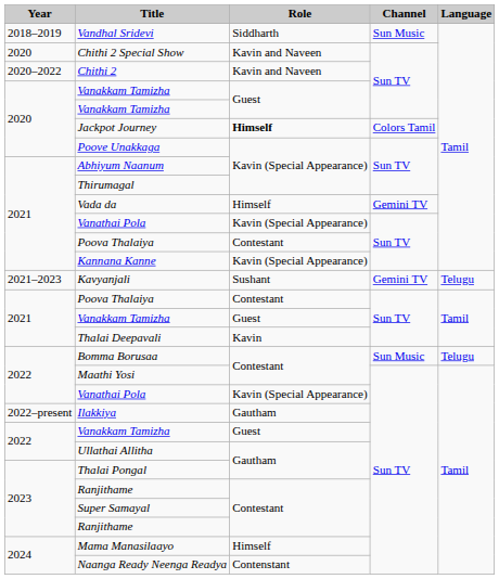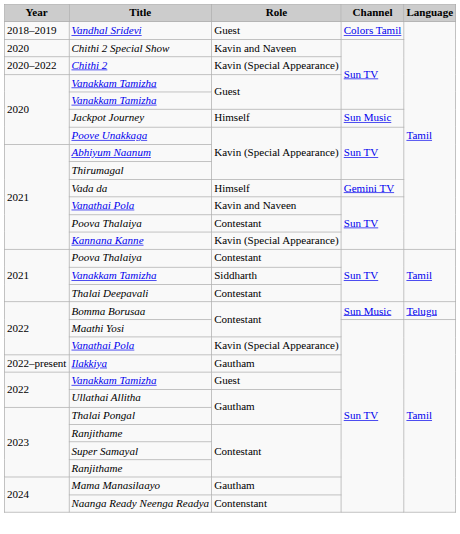 <table class="wikitable">
 <tr>
 <th style="background:#ccc;">Year</th>
 <th style="background:#ccc;">Title</th>
 <th style="background:#ccc;">Role</th>
 <th style="background:#ccc;">Channel</th>
 <th style="background:#ccc;">Language</th>
 </tr>
 <tr>
 <td>2018–2019</td>
 <td><em><a href='#'>Vandhal Sridevi</a></em></td>
-<td>Siddharth</td>
-<td><a href='#'>Sun Music</a></td>
+<td>Guest</td>
+<td><a href='#'>Colors Tamil</a></td>
 <td rowspan="13"><a href='#'>Tamil</a></td>
 </tr>
 <tr>
 <td>2020</td>
 <td><em>Chithi 2 Special Show</em></td>
 <td>Kavin and Naveen</td>
 <td rowspan="4"><a href='#'>Sun TV</a></td>
 </tr>
 <tr>
 <td>2020–2022</td>
 <td><em><a href='#'>Chithi 2</a></em></td>
-<td>Kavin and Naveen</td>
+<td>Kavin (Special Appearance)</td>
 </tr>
 <tr>
 <td rowspan="4">2020</td>
 <td><em><a href='#'>Vanakkam Tamizha</a></em></td>
 <td rowspan="2">Guest</td>
 </tr>
 <tr>
 <td><em><a href='#'>Vanakkam Tamizha</a></em></td>
 </tr>
 <tr>
 <td><em>Jackpot Journey</em></td>
-<td><strong>Himself</strong></td>
-<td><a href='#'>Colors Tamil</a></td>
+<td>Himself</td>
+<td><a href='#'>Sun Music</a></td>
 </tr>
 <tr>
 <td><a href='#'><em>Poove Unakkaga</em></a></td>
 <td rowspan=3>Kavin (Special Appearance)</td>
 <td rowspan="3"><a href='#'>Sun TV</a></td>
 </tr>
 <tr>
 <td rowspan="6">2021</td>
 <td><a href='#'><em>Abhiyum Naanum</em></a></td>
 </tr>
 <tr>
 <td><em>Thirumagal</em></td>
 </tr>
 <tr>
 <td><em>Vada da</em></td>
 <td>Himself</td>
 <td><a href='#'>Gemini TV</a></td>
 </tr>
 <tr>
 <td><a href='#'><em>Vanathai Pola</em></a></td>
-<td>Kavin (Special Appearance)</td>
+<td>Kavin and Naveen</td>
 <td rowspan="3"><a href='#'>Sun TV</a></td>
 </tr>
 <tr>
 <td><em>Poova Thalaiya</em></td>
 <td>Contestant</td>
 </tr>
 <tr>
 <td><a href='#'><em>Kannana Kanne</em></a></td>
 <td>Kavin (Special Appearance)</td>
 </tr>
 <tr>
-<td>2021–2023</td>
-<td><em>Kavyanjali</em></td>
-<td>Sushant</td>
-<td><a href='#'>Gemini TV</a></td>
-<td><a href='#'>Telugu</a></td>
-</tr>
-<tr>
 <td rowspan="3">2021</td>
 <td><em>Poova Thalaiya</em></td>
 <td>Contestant</td>
 <td rowspan="3"><a href='#'>Sun TV</a></td>
 <td rowspan="3"><a href='#'>Tamil</a></td>
 </tr>
 <tr>
 <td><em><a href='#'>Vanakkam Tamizha</a></em></td>
-<td>Guest</td>
+<td>Siddharth</td>
 </tr>
 <tr>
 <td><em>Thalai Deepavali</em></td>
-<td>Kavin</td>
+<td>Contestant</td>
 </tr>
 <tr>
 <td rowspan="3">2022</td>
 <td><em>Bomma Borusaa</em></td>
 <td rowspan="2">Contestant</td>
 <td><a href='#'>Sun Music</a></td>
 <td><a href='#'>Telugu</a></td>
 </tr>
 <tr>
 <td><em>Maathi Yosi</em></td>
 <td rowspan="11"><a href='#'>Sun TV</a></td>
 <td rowspan="11"><a href='#'>Tamil</a></td>
 </tr>
 <tr>
 <td><a href='#'><em>Vanathai Pola</em></a></td>
 <td>Kavin (Special Appearance)</td>
 </tr>
 <tr>
 <td>2022–present</td>
 <td><em><a href='#'>Ilakkiya</a></em></td>
 <td>Gautham</td>
 </tr>
 <tr>
 <td rowspan="2">2022</td>
 <td><em><a href='#'>Vanakkam Tamizha</a></em></td>
 <td>Guest</td>
 </tr>
 <tr>
 <td><em>Ullathai Allitha</em></td>
 <td rowspan="2">Gautham</td>
 </tr>
 <tr>
 <td rowspan="4">2023</td>
 <td><em>Thalai Pongal</em></td>
 </tr>
 <tr>
 <td><em>Ranjithame</em></td>
 <td rowspan="3">Contestant</td>
 </tr>
 <tr>
 <td><em>Super Samayal</em></td>
 </tr>
 <tr>
 <td><em>Ranjithame</em></td>
 </tr>
 <tr>
 <td rowspan="2">2024</td>
 <td><em>Mama Manasilaayo</em></td>
-<td>Himself</td>
+<td>Gautham</td>
 </tr>
 <tr>
 <td><em>Naanga Ready Neenga Readya</em></td>
 <td>Contenstant</td>
 </tr>
 </table>
